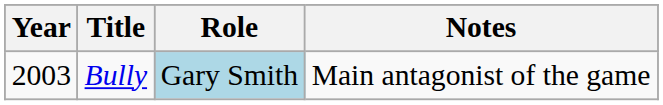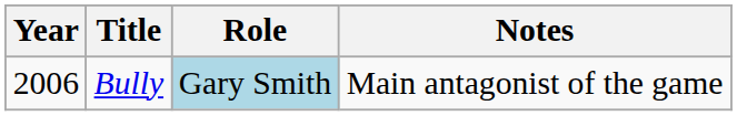 <table class="wikitable sortable">
 <tr>
 <th>Year</th>
 <th>Title</th>
 <th>Role</th>
 <th>Notes</th>
 </tr>
 <tr>
-<td>2003</td>
+<td>2006</td>
 <td><em><a href='#'>Bully</a></em></td>
 <td style="background: lightblue;">Gary Smith</td>
 <td Voice only>Main antagonist of the game</td>
 </tr>
 </table>
